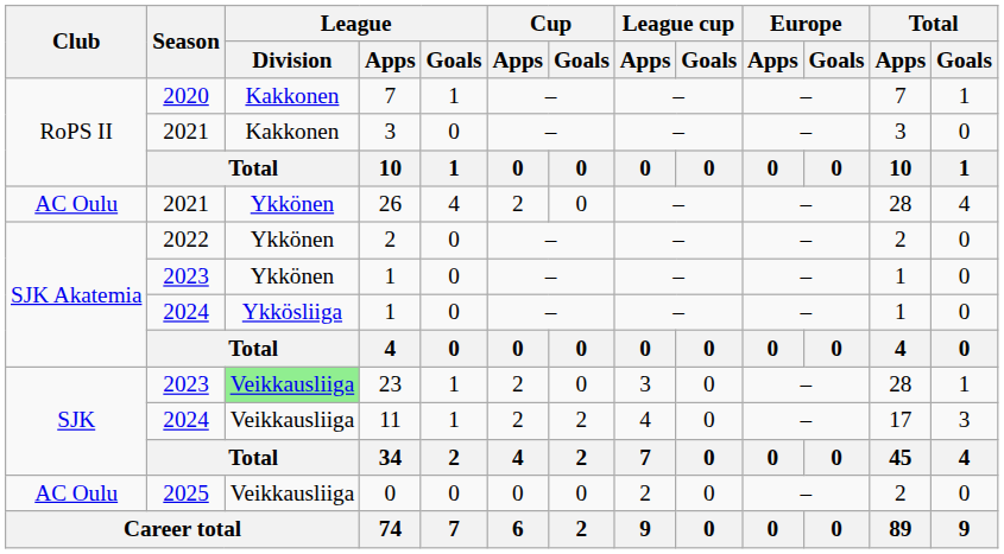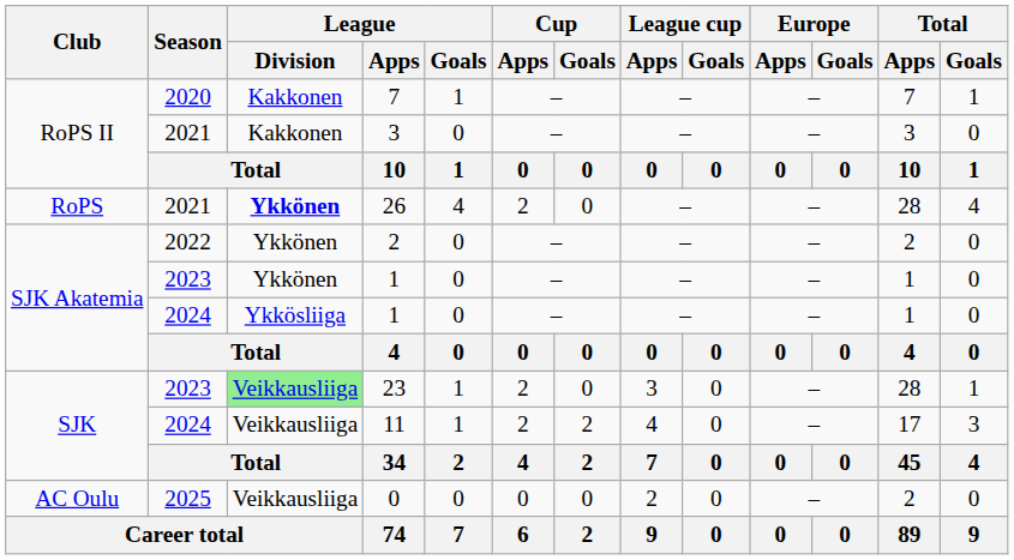 <table class="wikitable" style="text-align:center">
 <tr>
 <th rowspan="2">Club</th>
 <th rowspan="2">Season</th>
 <th colspan="3">League</th>
 <th colspan="2">Cup</th>
 <th colspan="2">League cup</th>
 <th colspan="2">Europe</th>
 <th colspan="2">Total</th>
 </tr>
 <tr>
 <th>Division</th>
 <th>Apps</th>
 <th>Goals</th>
 <th>Apps</th>
 <th>Goals</th>
 <th>Apps</th>
 <th>Goals</th>
 <th>Apps</th>
 <th>Goals</th>
 <th>Apps</th>
 <th>Goals</th>
 </tr>
 <tr>
 <td rowspan=3>RoPS II</td>
 <td><a href='#'>2020</a></td>
 <td><a href='#'>Kakkonen</a></td>
 <td>7</td>
 <td>1</td>
 <td colspan=2>–</td>
 <td colspan=2>–</td>
 <td colspan=2>–</td>
 <td>7</td>
 <td>1</td>
 </tr>
 <tr>
 <td>2021</td>
 <td>Kakkonen</td>
 <td>3</td>
 <td>0</td>
 <td colspan=2>–</td>
 <td colspan=2>–</td>
 <td colspan=2>–</td>
 <td>3</td>
 <td>0</td>
 </tr>
 <tr>
 <th colspan="2">Total</th>
 <th>10</th>
 <th>1</th>
 <th>0</th>
 <th>0</th>
 <th>0</th>
 <th>0</th>
 <th>0</th>
 <th>0</th>
 <th>10</th>
 <th>1</th>
 </tr>
 <tr>
-<td><a href='#'>AC Oulu</a></td>
+<td><a href='#'>RoPS</a></td>
 <td>2021</td>
-<td><a href='#'>Ykkönen</a></td>
+<td><strong><a href='#'>Ykkönen</a></strong></td>
 <td>26</td>
 <td>4</td>
 <td>2</td>
 <td>0</td>
 <td colspan=2>–</td>
 <td colspan=2>–</td>
 <td>28</td>
 <td>4</td>
 </tr>
 <tr>
 <td rowspan=4><a href='#'>SJK Akatemia</a></td>
 <td>2022</td>
 <td>Ykkönen</td>
 <td>2</td>
 <td>0</td>
 <td colspan=2>–</td>
 <td colspan=2>–</td>
 <td colspan=2>–</td>
 <td>2</td>
 <td>0</td>
 </tr>
 <tr>
 <td><a href='#'>2023</a></td>
 <td>Ykkönen</td>
 <td>1</td>
 <td>0</td>
 <td colspan=2>–</td>
 <td colspan=2>–</td>
 <td colspan=2>–</td>
 <td>1</td>
 <td>0</td>
 </tr>
 <tr>
 <td><a href='#'>2024</a></td>
 <td><a href='#'>Ykkösliiga</a></td>
 <td>1</td>
 <td>0</td>
 <td colspan=2>–</td>
 <td colspan=2>–</td>
 <td colspan=2>–</td>
 <td>1</td>
 <td>0</td>
 </tr>
 <tr>
 <th colspan="2">Total</th>
 <th>4</th>
 <th>0</th>
 <th>0</th>
 <th>0</th>
 <th>0</th>
 <th>0</th>
 <th>0</th>
 <th>0</th>
 <th>4</th>
 <th>0</th>
 </tr>
 <tr>
 <td rowspan=3><a href='#'>SJK</a></td>
 <td><a href='#'>2023</a></td>
 <td style="background: lightgreen;"><a href='#'>Veikkausliiga</a></td>
 <td>23</td>
 <td>1</td>
 <td>2</td>
 <td>0</td>
 <td>3</td>
 <td>0</td>
 <td colspan=2>–</td>
 <td>28</td>
 <td>1</td>
 </tr>
 <tr>
 <td><a href='#'>2024</a></td>
 <td>Veikkausliiga</td>
 <td>11</td>
 <td>1</td>
 <td>2</td>
 <td>2</td>
 <td>4</td>
 <td>0</td>
 <td colspan=2>–</td>
 <td>17</td>
 <td>3</td>
 </tr>
 <tr>
 <th colspan="2">Total</th>
 <th>34</th>
 <th>2</th>
 <th>4</th>
 <th>2</th>
 <th>7</th>
 <th>0</th>
 <th>0</th>
 <th>0</th>
 <th>45</th>
 <th>4</th>
 </tr>
 <tr>
 <td><a href='#'>AC Oulu</a></td>
 <td><a href='#'>2025</a></td>
 <td>Veikkausliiga</td>
 <td>0</td>
 <td>0</td>
 <td>0</td>
 <td>0</td>
 <td>2</td>
 <td>0</td>
 <td colspan=2>–</td>
 <td>2</td>
 <td>0</td>
 </tr>
 <tr>
 <th colspan="3">Career total</th>
 <th>74</th>
 <th>7</th>
 <th>6</th>
 <th>2</th>
 <th>9</th>
 <th>0</th>
 <th>0</th>
 <th>0</th>
 <th>89</th>
 <th>9</th>
 </tr>
 </table>
